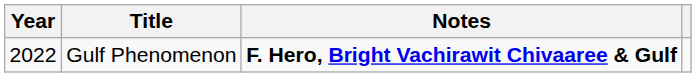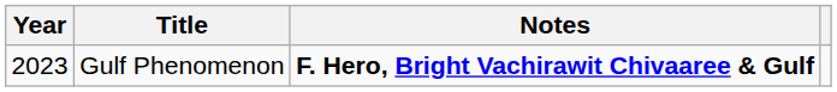 <table class="wikitable sortable plainrowheaders">
 <tr>
 <th scope="col">Year</th>
 <th scope="col">Title</th>
 <th scope="col">Notes</th>
 <th scope="col" class="unsortable"></th>
 </tr>
 <tr>
-<td>2022</td>
+<td>2023</td>
 <td>Gulf Phenomenon</td>
 <td><strong>F. Hero, <a href='#'>Bright Vachirawit Chivaaree</a> & Gulf</strong></td>
 <td></td>
 </tr>
 </table>
